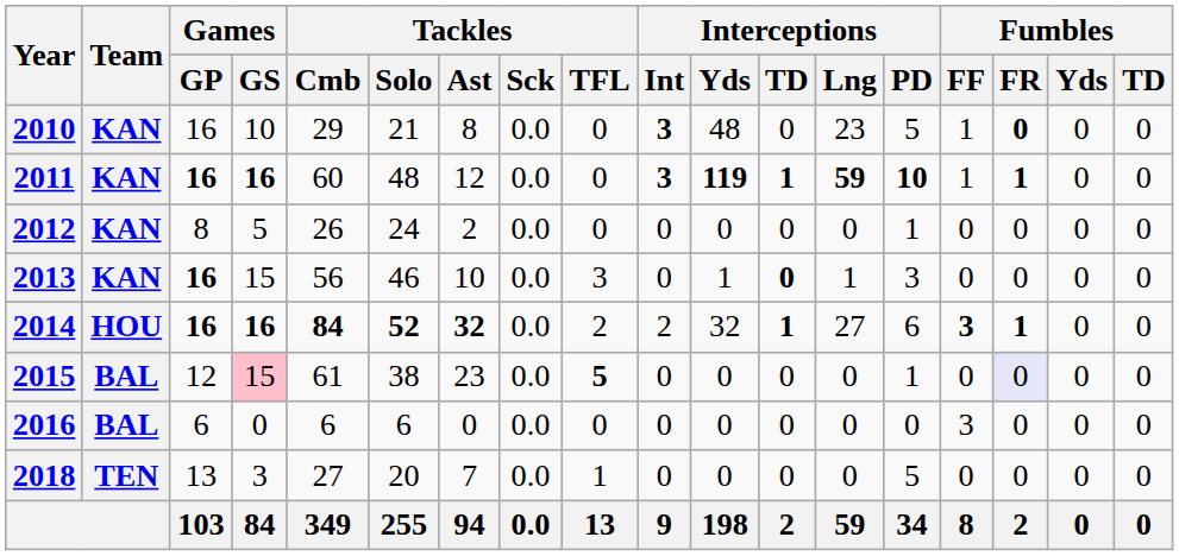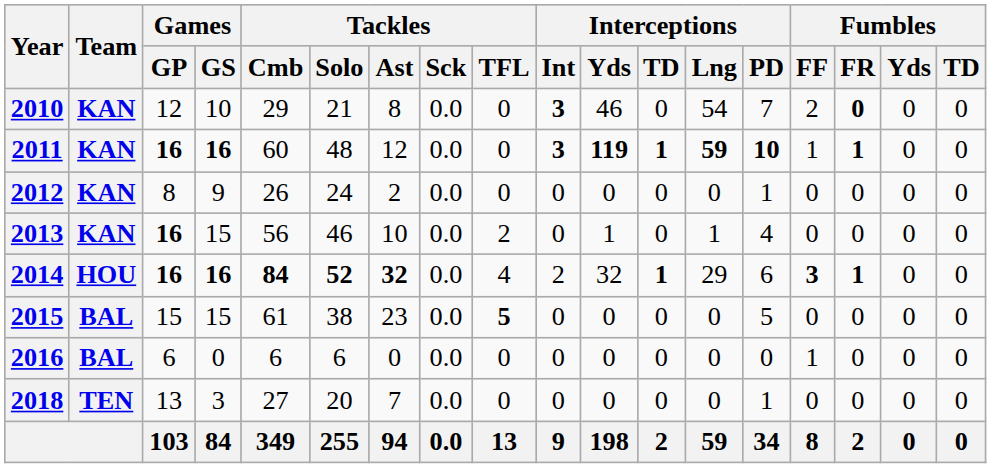 <table class="wikitable" style="text-align:center">
 <tr>
 <th rowspan="2">Year</th>
 <th rowspan="2">Team</th>
 <th colspan="2">Games</th>
 <th colspan="5">Tackles</th>
 <th colspan="5">Interceptions</th>
 <th colspan="4">Fumbles</th>
 </tr>
 <tr>
 <th>GP</th>
 <th>GS</th>
 <th>Cmb</th>
 <th>Solo</th>
 <th>Ast</th>
 <th>Sck</th>
 <th>TFL</th>
 <th>Int</th>
 <th>Yds</th>
 <th>TD</th>
 <th>Lng</th>
 <th>PD</th>
 <th>FF</th>
 <th>FR</th>
 <th>Yds</th>
 <th>TD</th>
 </tr>
 <tr>
 <th><a href='#'>2010</a></th>
 <th><a href='#'>KAN</a></th>
-<td>16</td>
+<td>12</td>
 <td>10</td>
 <td>29</td>
 <td>21</td>
 <td>8</td>
 <td>0.0</td>
 <td>0</td>
 <td><strong>3</strong></td>
-<td>48</td>
+<td>46</td>
 <td>0</td>
-<td>23</td>
-<td>5</td>
-<td>1</td>
+<td>54</td>
+<td>7</td>
+<td>2</td>
 <td><strong>0</strong></td>
 <td>0</td>
 <td>0</td>
 </tr>
 <tr>
 <th><a href='#'>2011</a></th>
 <th><a href='#'>KAN</a></th>
 <td><strong>16</strong></td>
 <td><strong>16</strong></td>
 <td>60</td>
 <td>48</td>
 <td>12</td>
 <td>0.0</td>
 <td>0</td>
 <td><strong>3</strong></td>
 <td><strong>119</strong></td>
 <td><strong>1</strong></td>
 <td><strong>59</strong></td>
 <td><strong>10</strong></td>
 <td>1</td>
 <td><strong>1</strong></td>
 <td>0</td>
 <td>0</td>
 </tr>
 <tr>
 <th><a href='#'>2012</a></th>
 <th><a href='#'>KAN</a></th>
 <td>8</td>
-<td>5</td>
+<td>9</td>
 <td>26</td>
 <td>24</td>
 <td>2</td>
 <td>0.0</td>
 <td>0</td>
 <td>0</td>
 <td>0</td>
 <td>0</td>
 <td>0</td>
 <td>1</td>
 <td>0</td>
 <td>0</td>
 <td>0</td>
 <td>0</td>
 </tr>
 <tr>
 <th><a href='#'>2013</a></th>
 <th><a href='#'>KAN</a></th>
 <td><strong>16</strong></td>
 <td>15</td>
 <td>56</td>
 <td>46</td>
 <td>10</td>
 <td>0.0</td>
-<td>3</td>
+<td>2</td>
 <td>0</td>
 <td>1</td>
-<td><strong>0</strong></td>
+<td>0</td>
 <td>1</td>
-<td>3</td>
+<td>4</td>
 <td>0</td>
 <td>0</td>
 <td>0</td>
 <td>0</td>
 </tr>
 <tr>
 <th><a href='#'>2014</a></th>
 <th><a href='#'>HOU</a></th>
 <td><strong>16</strong></td>
 <td><strong>16</strong></td>
 <td><strong>84</strong></td>
 <td><strong>52</strong></td>
 <td><strong>32</strong></td>
 <td>0.0</td>
-<td>2</td>
+<td>4</td>
 <td>2</td>
 <td>32</td>
 <td><strong>1</strong></td>
-<td>27</td>
+<td>29</td>
 <td>6</td>
 <td><strong>3</strong></td>
 <td><strong>1</strong></td>
 <td>0</td>
 <td>0</td>
 </tr>
 <tr>
 <th><a href='#'>2015</a></th>
 <th><a href='#'>BAL</a></th>
-<td>12</td>
-<td style="background: pink;">15</td>
+<td>15</td>
+<td>15</td>
 <td>61</td>
 <td>38</td>
 <td>23</td>
 <td>0.0</td>
 <td><strong>5</strong></td>
 <td>0</td>
 <td>0</td>
 <td>0</td>
 <td>0</td>
-<td>1</td>
+<td>5</td>
 <td>0</td>
-<td style="background: lavender;">0</td>
+<td>0</td>
 <td>0</td>
 <td>0</td>
 </tr>
 <tr>
 <th><a href='#'>2016</a></th>
 <th><a href='#'>BAL</a></th>
 <td>6</td>
 <td>0</td>
 <td>6</td>
 <td>6</td>
 <td>0</td>
 <td>0.0</td>
 <td>0</td>
 <td>0</td>
 <td>0</td>
 <td>0</td>
 <td>0</td>
 <td>0</td>
-<td>3</td>
+<td>1</td>
 <td>0</td>
 <td>0</td>
 <td>0</td>
 </tr>
 <tr>
 <th><a href='#'>2018</a></th>
 <th><a href='#'>TEN</a></th>
 <td>13</td>
 <td>3</td>
 <td>27</td>
 <td>20</td>
 <td>7</td>
 <td>0.0</td>
-<td>1</td>
 <td>0</td>
 <td>0</td>
 <td>0</td>
 <td>0</td>
-<td>5</td>
+<td>0</td>
+<td>1</td>
 <td>0</td>
 <td>0</td>
 <td>0</td>
 <td>0</td>
 </tr>
 <tr>
 <th colspan="2"></th>
 <th>103</th>
 <th>84</th>
 <th>349</th>
 <th>255</th>
 <th>94</th>
 <th>0.0</th>
 <th>13</th>
 <th>9</th>
 <th>198</th>
 <th>2</th>
 <th>59</th>
 <th>34</th>
 <th>8</th>
 <th>2</th>
 <th>0</th>
 <th>0</th>
 </tr>
 </table>
